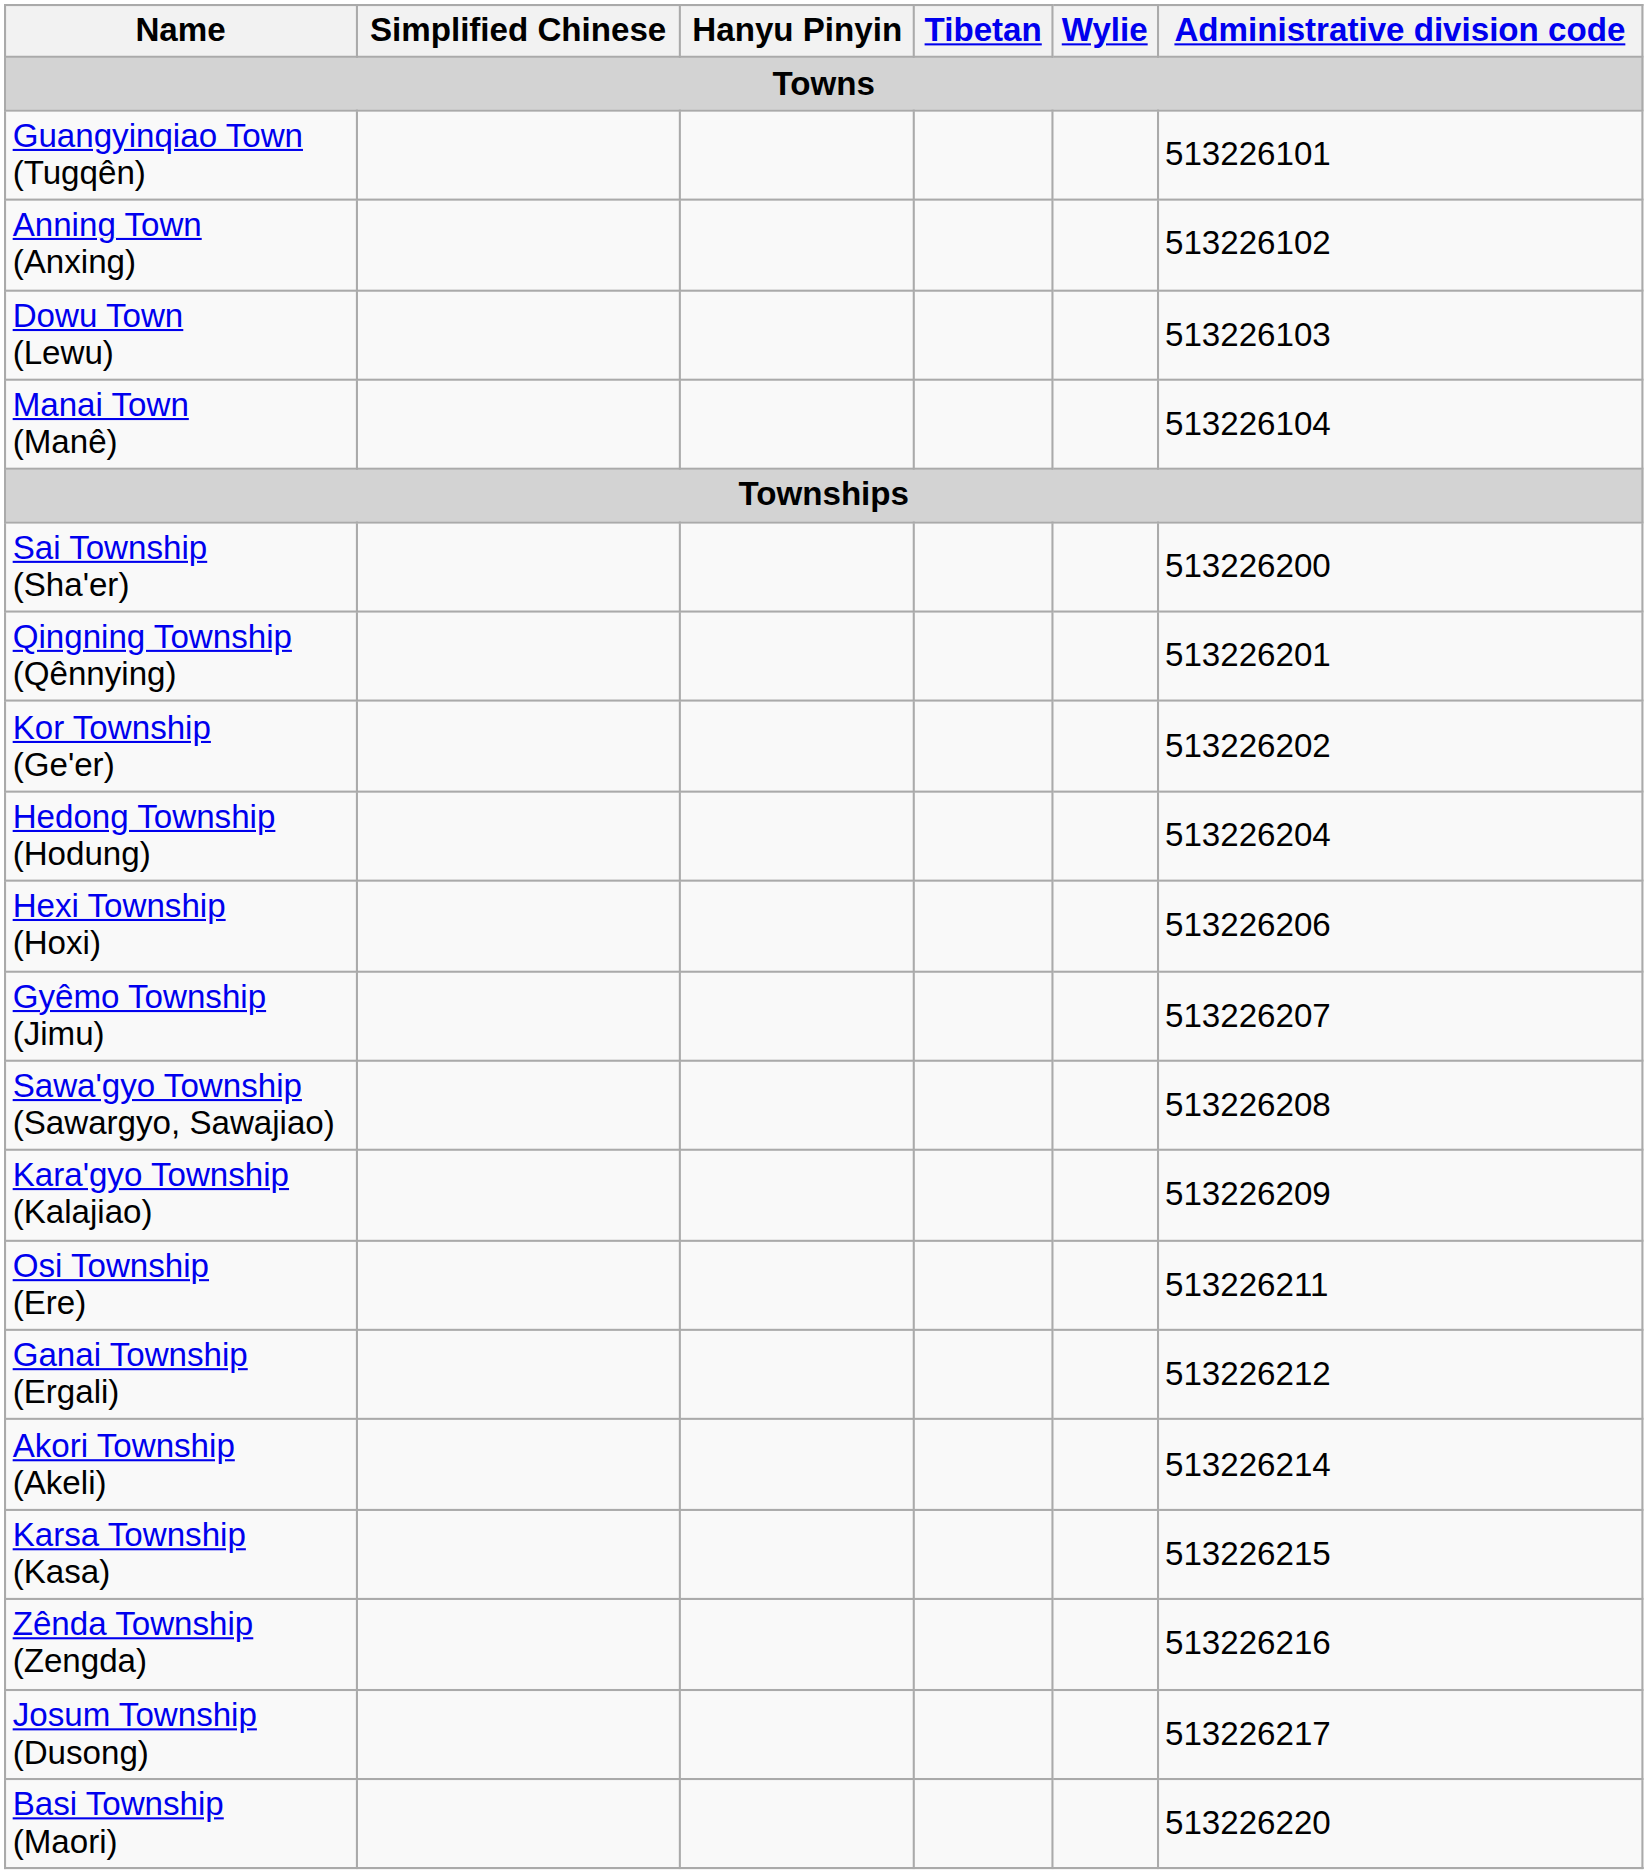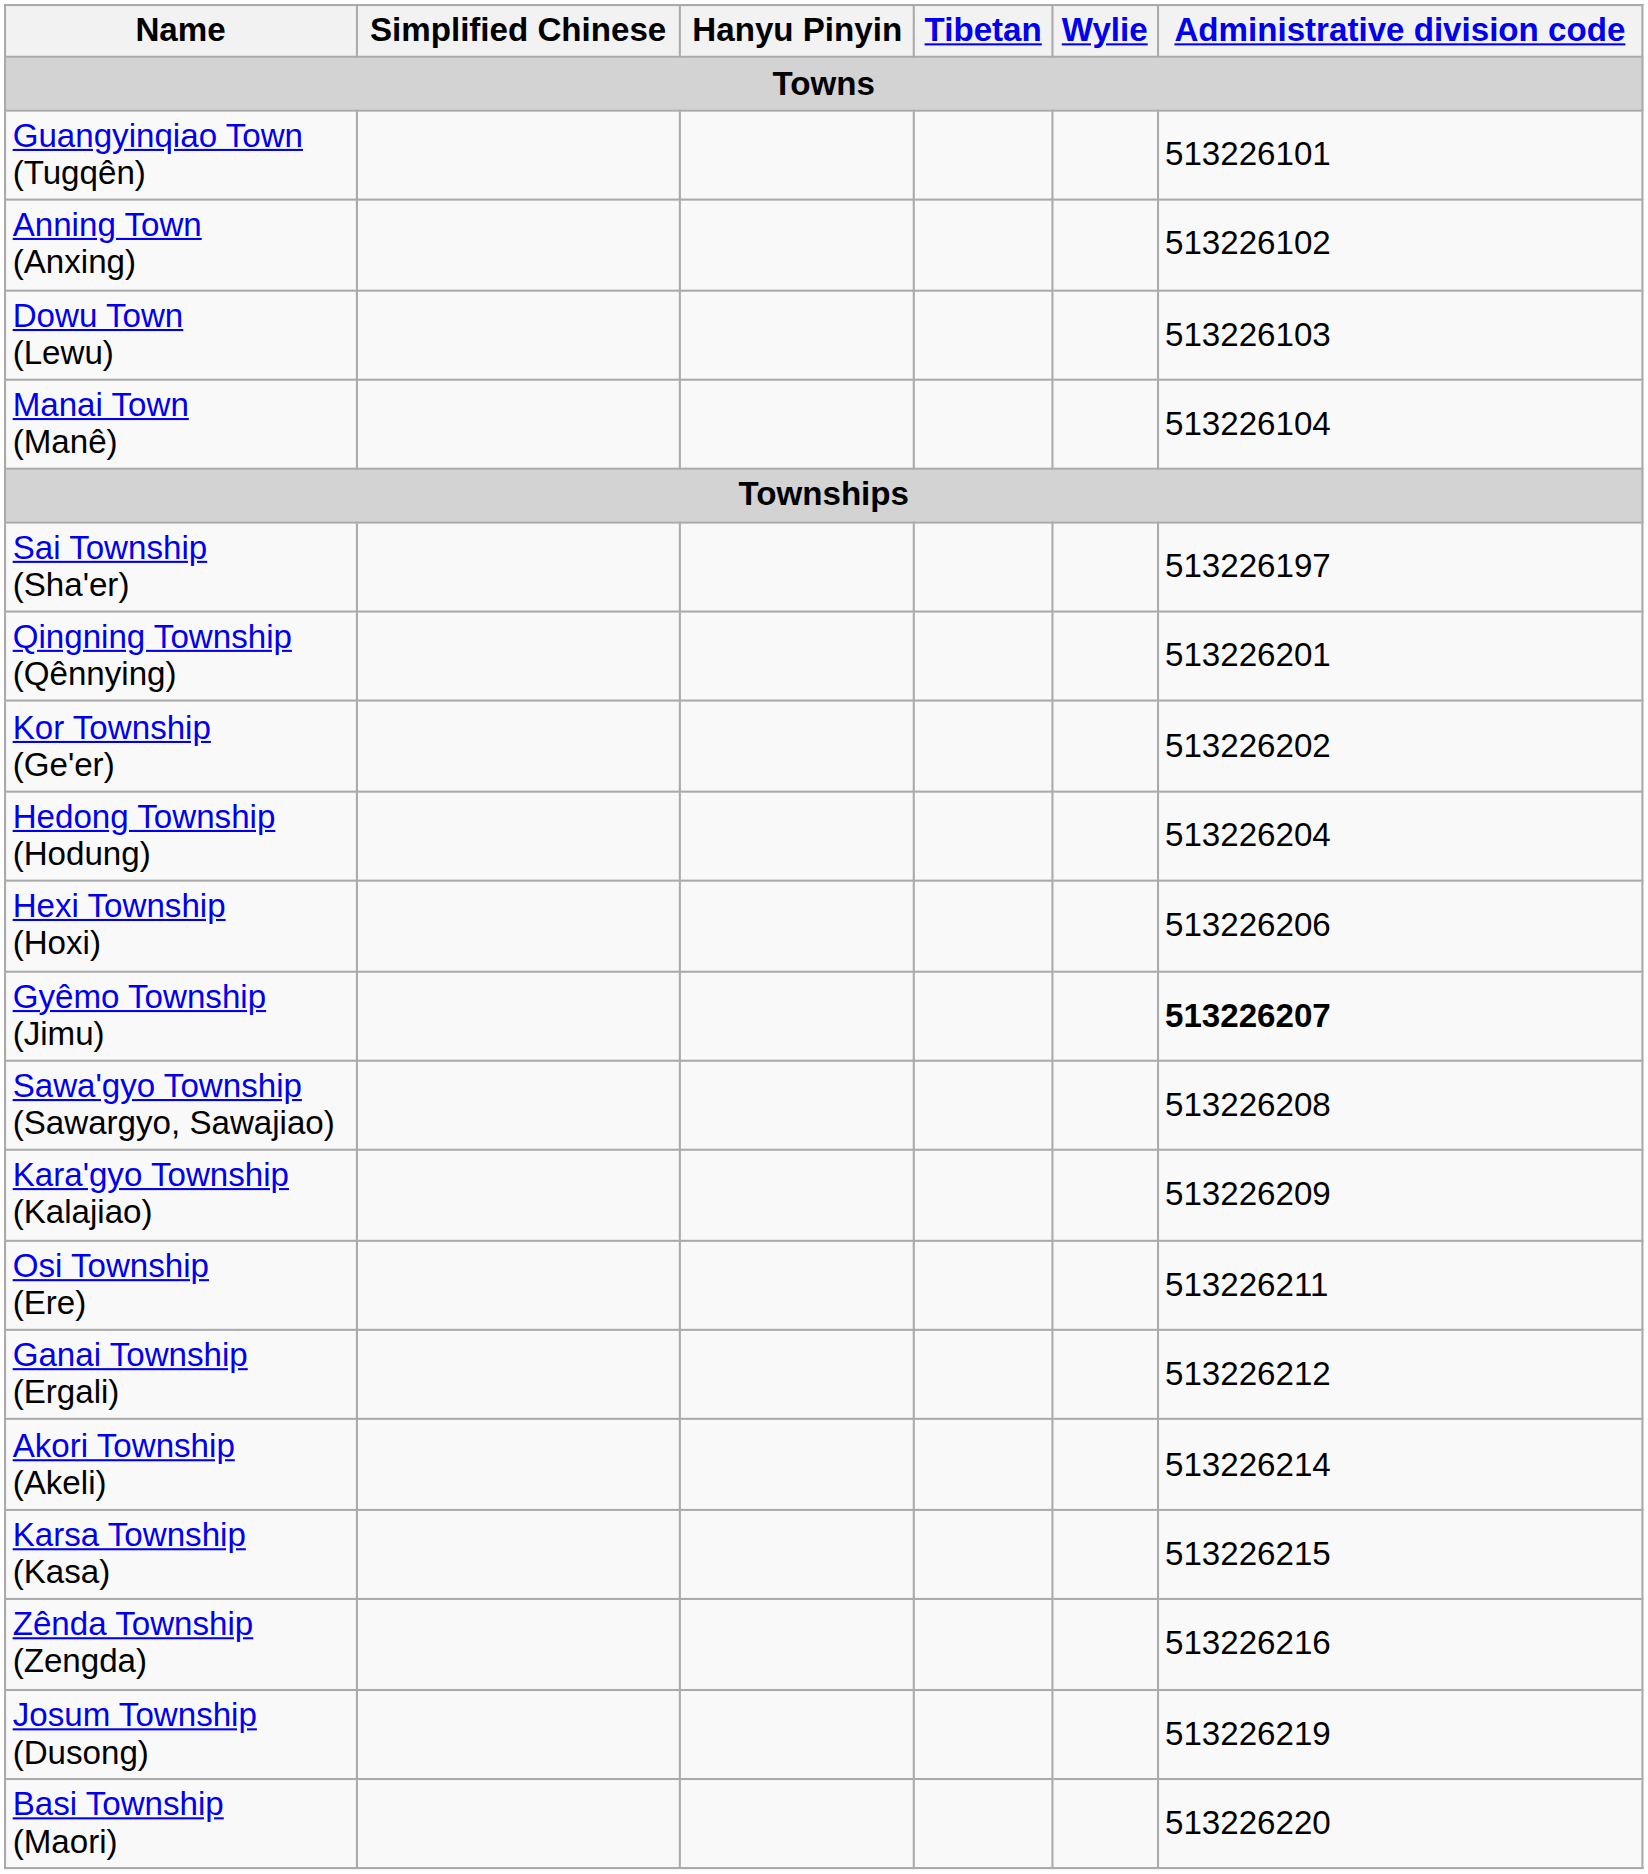 <table class="wikitable" align="center" style="width:50%; border="1">
 <tr>
 <th>Name</th>
 <th>Simplified Chinese</th>
 <th>Hanyu Pinyin</th>
 <th><a href='#'>Tibetan</a></th>
 <th><a href='#'>Wylie</a></th>
 <th><a href='#'>Administrative division code</a></th>
 </tr>
 <tr>
 <td colspan="7"  style="text-align:center; background:#d3d3d3;"><strong>Towns</strong></td>
 </tr>
 <tr --------->
 <td><a href='#'>Guangyinqiao Town</a><br>(Tugqên)</td>
 <td></td>
 <td></td>
 <td></td>
 <td></td>
 <td>513226101</td>
 </tr>
 <tr>
 <td><a href='#'>Anning Town</a><br>(Anxing)</td>
 <td></td>
 <td></td>
 <td></td>
 <td></td>
 <td>513226102</td>
 </tr>
 <tr>
 <td><a href='#'>Dowu Town</a><br>(Lewu)</td>
 <td></td>
 <td></td>
 <td></td>
 <td></td>
 <td>513226103</td>
 </tr>
 <tr>
 <td><a href='#'>Manai Town</a><br>(Manê)</td>
 <td></td>
 <td></td>
 <td></td>
 <td></td>
 <td>513226104</td>
 </tr>
 <tr --------->
 <td colspan="7"  style="text-align:center; background:#d3d3d3;"><strong>Townships</strong></td>
 </tr>
 <tr --------->
 <td><a href='#'>Sai Township</a><br>(Sha'er)</td>
 <td></td>
 <td></td>
 <td></td>
 <td></td>
-<td>513226200</td>
+<td>513226197</td>
 </tr>
 <tr>
 <td><a href='#'>Qingning Township</a><br>(Qênnying)</td>
 <td></td>
 <td></td>
 <td></td>
 <td></td>
 <td>513226201</td>
 </tr>
 <tr>
 <td><a href='#'>Kor Township</a><br>(Ge'er)</td>
 <td></td>
 <td></td>
 <td></td>
 <td></td>
 <td>513226202</td>
 </tr>
 <tr>
 <td><a href='#'>Hedong Township</a><br>(Hodung)</td>
 <td></td>
 <td></td>
 <td></td>
 <td></td>
 <td>513226204</td>
 </tr>
 <tr>
 <td><a href='#'>Hexi Township</a><br>(Hoxi)</td>
 <td></td>
 <td></td>
 <td></td>
 <td></td>
 <td>513226206</td>
 </tr>
 <tr>
 <td><a href='#'>Gyêmo Township</a><br>(Jimu)</td>
 <td></td>
 <td></td>
 <td></td>
 <td></td>
-<td>513226207</td>
+<td><strong>513226207</strong></td>
 </tr>
 <tr>
 <td><a href='#'>Sawa'gyo Township</a><br>(Sawargyo, Sawajiao)</td>
 <td></td>
 <td></td>
 <td></td>
 <td></td>
 <td>513226208</td>
 </tr>
 <tr>
 <td><a href='#'>Kara'gyo Township</a><br>(Kalajiao)</td>
 <td></td>
 <td></td>
 <td></td>
 <td></td>
 <td>513226209</td>
 </tr>
 <tr>
 <td><a href='#'>Osi Township</a><br>(Ere)</td>
 <td></td>
 <td></td>
 <td></td>
 <td></td>
 <td>513226211</td>
 </tr>
 <tr>
 <td><a href='#'>Ganai Township</a><br>(Ergali)</td>
 <td></td>
 <td></td>
 <td></td>
 <td></td>
 <td>513226212</td>
 </tr>
 <tr>
 <td><a href='#'>Akori Township</a><br>(Akeli)</td>
 <td></td>
 <td></td>
 <td></td>
 <td></td>
 <td>513226214</td>
 </tr>
 <tr>
 <td><a href='#'>Karsa Township</a><br>(Kasa)</td>
 <td></td>
 <td></td>
 <td></td>
 <td></td>
 <td>513226215</td>
 </tr>
 <tr>
 <td><a href='#'>Zênda Township</a><br>(Zengda)</td>
 <td></td>
 <td></td>
 <td></td>
 <td></td>
 <td>513226216</td>
 </tr>
 <tr>
 <td><a href='#'>Josum Township</a><br>(Dusong)</td>
 <td></td>
 <td></td>
 <td></td>
 <td></td>
-<td>513226217</td>
+<td>513226219</td>
 </tr>
 <tr>
 <td><a href='#'>Basi Township</a><br>(Maori)</td>
 <td></td>
 <td></td>
 <td></td>
 <td></td>
 <td>513226220</td>
 </tr>
 <tr>
 </tr>
 </table>
